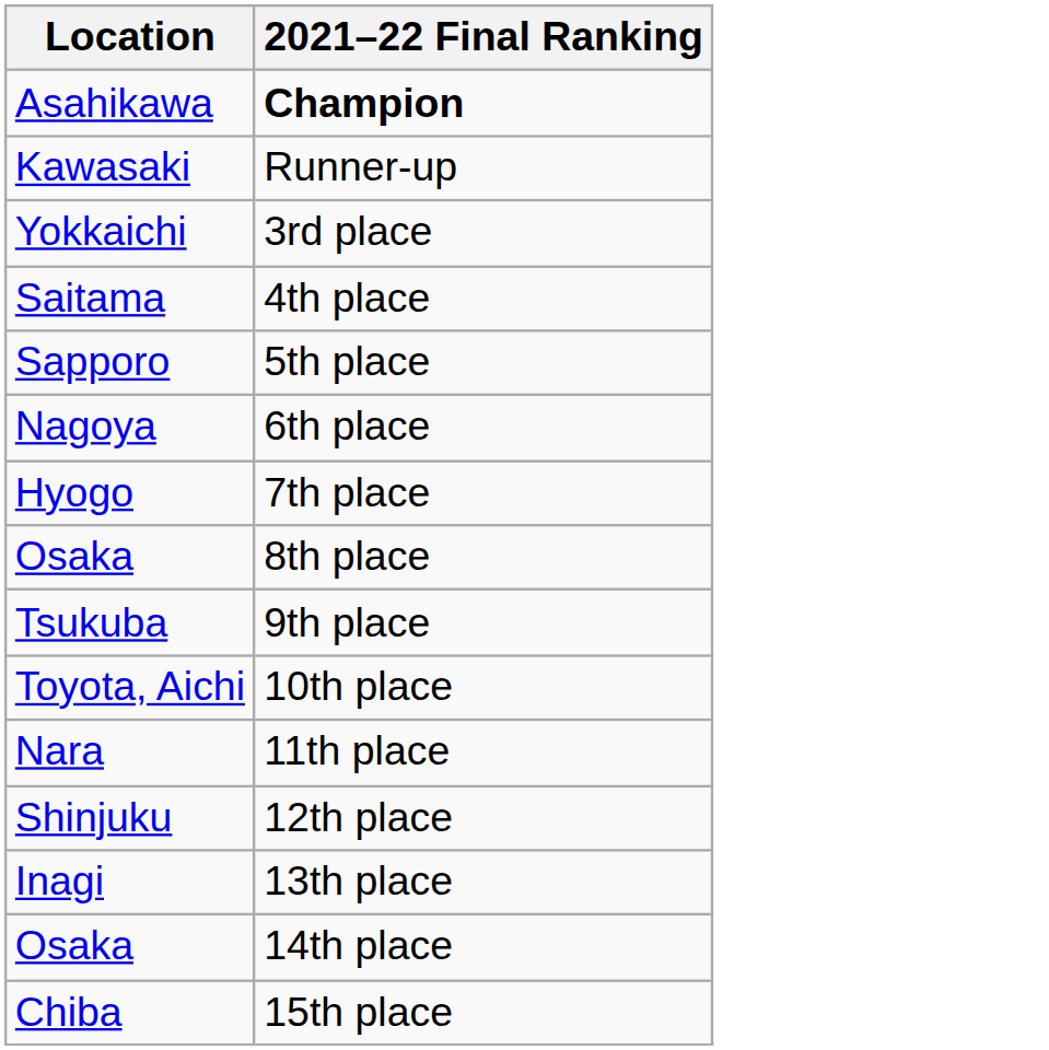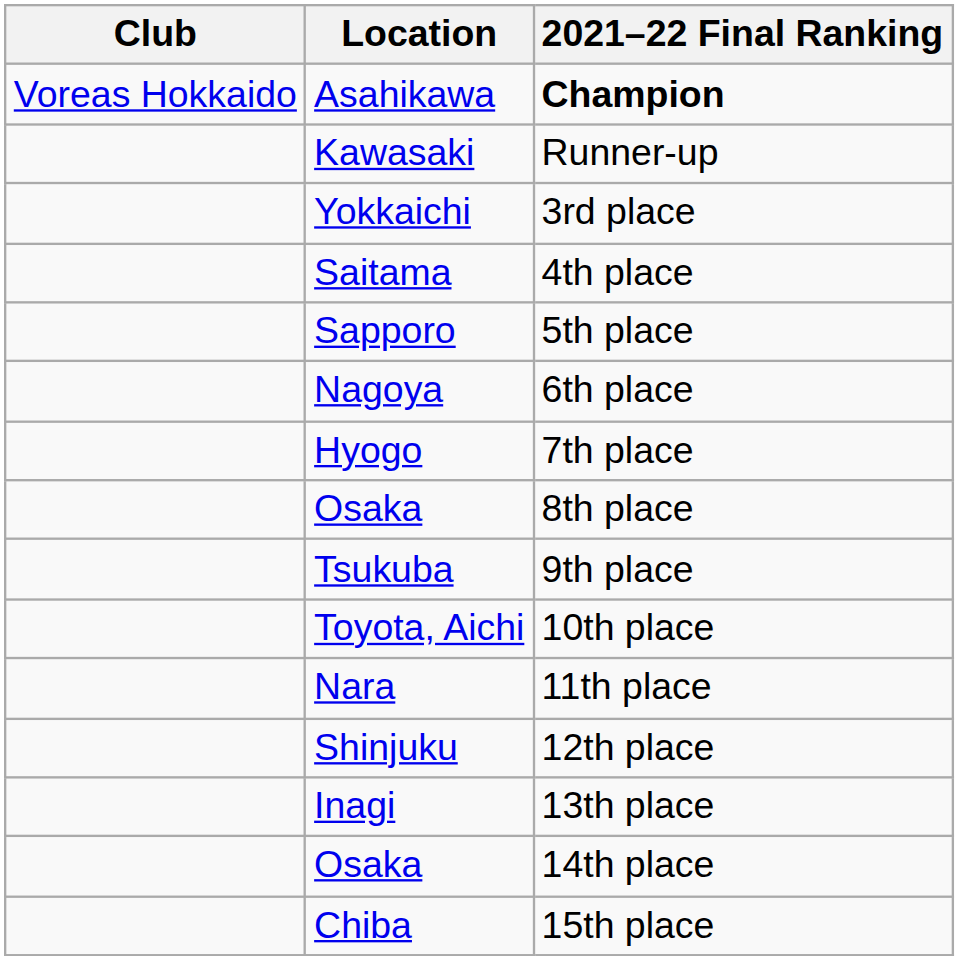 <table class="wikitable collapsible collapsed">
 <tr>
+<th>Club</th>
 <th>Location</th>
 <th>2021–22 Final Ranking</th>
 </tr>
 <tr>
+<td><a href='#'>Voreas Hokkaido</a></td>
 <td><a href='#'>Asahikawa</a></td>
 <td><strong>Champion</strong></td>
 </tr>
 <tr>
+<td></td>
 <td><a href='#'>Kawasaki</a></td>
 <td>Runner-up</td>
 </tr>
 <tr>
+<td></td>
 <td><a href='#'>Yokkaichi</a></td>
 <td>3rd place</td>
 </tr>
 <tr>
+<td></td>
 <td><a href='#'>Saitama</a></td>
 <td>4th place</td>
 </tr>
 <tr>
+<td></td>
 <td><a href='#'>Sapporo</a></td>
 <td>5th place</td>
 </tr>
 <tr>
+<td></td>
 <td><a href='#'>Nagoya</a></td>
 <td>6th place</td>
 </tr>
 <tr>
+<td></td>
 <td><a href='#'>Hyogo</a></td>
 <td>7th place</td>
 </tr>
 <tr>
+<td></td>
 <td><a href='#'>Osaka</a></td>
 <td>8th place</td>
 </tr>
 <tr>
+<td></td>
 <td><a href='#'>Tsukuba</a></td>
 <td>9th place</td>
 </tr>
 <tr>
+<td></td>
 <td><a href='#'>Toyota, Aichi</a></td>
 <td>10th place</td>
 </tr>
 <tr>
+<td></td>
 <td><a href='#'>Nara</a></td>
 <td>11th place</td>
 </tr>
 <tr>
+<td></td>
 <td><a href='#'>Shinjuku</a></td>
 <td>12th place</td>
 </tr>
 <tr>
+<td></td>
 <td><a href='#'>Inagi</a></td>
 <td>13th place</td>
 </tr>
 <tr>
+<td></td>
 <td><a href='#'>Osaka</a></td>
 <td>14th place</td>
 </tr>
 <tr>
+<td></td>
 <td><a href='#'>Chiba</a></td>
 <td>15th place</td>
 </tr>
 </table>
